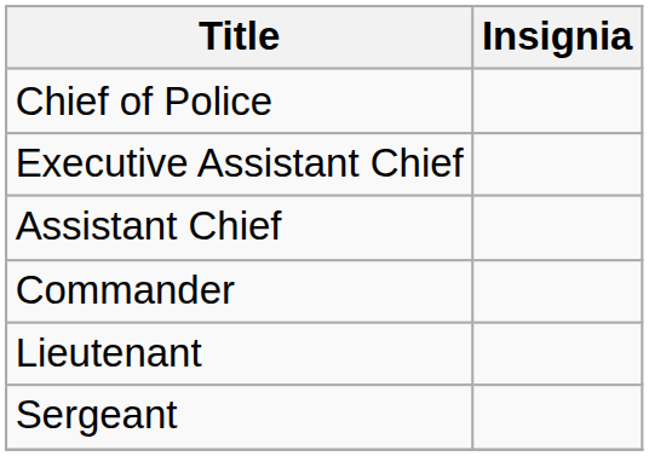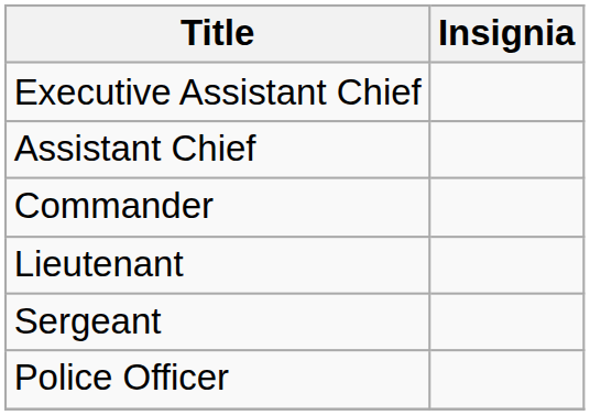 <table class="wikitable">
 <tr>
 <th>Title</th>
 <th>Insignia</th>
-</tr>
-<tr>
-<td>Chief of Police</td>
-<td></td>
 </tr>
 <tr>
 <td>Executive Assistant Chief</td>
 <td></td>
 </tr>
 <tr>
 <td>Assistant Chief</td>
 <td></td>
 </tr>
 <tr>
 <td>Commander</td>
 <td></td>
 </tr>
 <tr>
 <td>Lieutenant</td>
 <td></td>
 </tr>
 <tr>
 <td>Sergeant</td>
 <td></td>
 </tr>
 <tr>
+<td>Police Officer</td>
+<td></td>
+</tr>
+<tr>
 </tr>
 </table>
